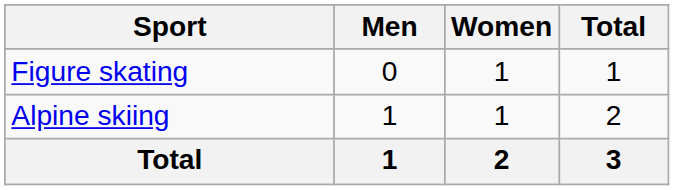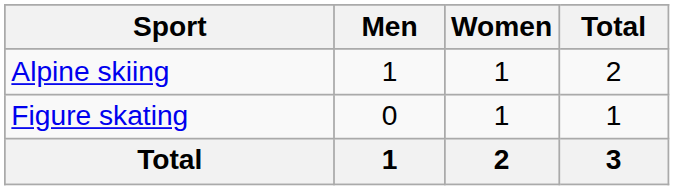 <table class="wikitable sortable" style="text-align:center">
 <tr>
 <th width=180>Sport</th>
 <th width=55>Men</th>
 <th width=55>Women</th>
 <th width=55>Total</th>
 </tr>
 <tr>
+<td align=left><a href='#'>Alpine skiing</a></td>
+<td>1</td>
+<td>1</td>
+<td>2</td>
+</tr>
+<tr>
 <td align=left><a href='#'>Figure skating</a></td>
 <td>0</td>
 <td>1</td>
 <td>1</td>
-</tr>
-<tr>
-<td align=left><a href='#'>Alpine skiing</a></td>
-<td>1</td>
-<td>1</td>
-<td>2</td>
 </tr>
 <tr>
 <th>Total</th>
 <th>1</th>
 <th>2</th>
 <th>3</th>
 </tr>
 </table>
